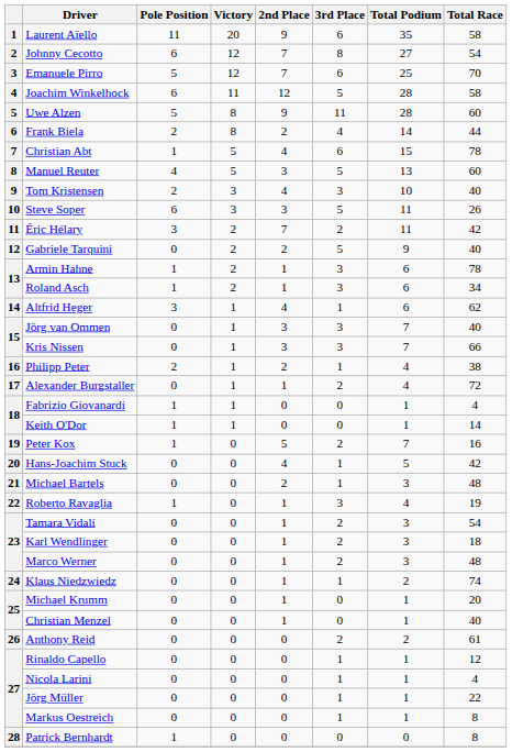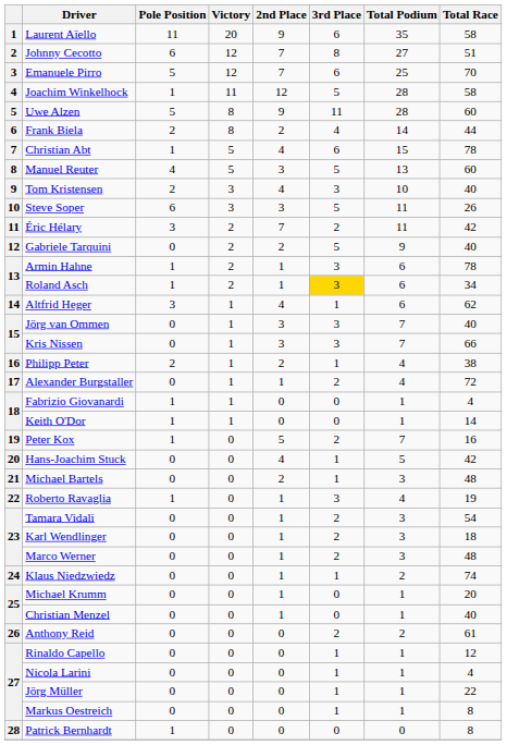 <table class="wikitable sortable" style="font-size:100%;">
 <tr>
 <th></th>
 <th nowrap>Driver</th>
 <th align=center nowrap>Pole Position</th>
 <th align=center nowrap>Victory</th>
 <th align=center>2nd Place</th>
 <th align=center>3rd Place</th>
 <th align=center>Total Podium</th>
 <th align=center>Total Race</th>
 </tr>
 <tr>
 <th>1</th>
 <td> <a href='#'>Laurent Aïello</a></td>
 <td align=center>11</td>
 <td align=center>20</td>
 <td align=center>9</td>
 <td align=center>6</td>
 <td align=center>35</td>
 <td align=center>58</td>
 </tr>
 <tr>
 <th>2</th>
 <td> <a href='#'>Johnny Cecotto</a></td>
 <td align=center>6</td>
 <td align=center>12</td>
 <td align=center>7</td>
 <td align=center>8</td>
 <td align=center>27</td>
-<td align=center>54</td>
+<td align=center>51</td>
 </tr>
 <tr>
 <th>3</th>
 <td> <a href='#'>Emanuele Pirro</a></td>
 <td align=center>5</td>
 <td align=center>12</td>
 <td align=center>7</td>
 <td align=center>6</td>
 <td align=center>25</td>
 <td align=center>70</td>
 </tr>
 <tr>
 <th>4</th>
 <td> <a href='#'>Joachim Winkelhock</a></td>
-<td align=center>6</td>
+<td align=center>1</td>
 <td align=center>11</td>
 <td align=center>12</td>
 <td align=center>5</td>
 <td align=center>28</td>
 <td align=center>58</td>
 </tr>
 <tr>
 <th>5</th>
 <td> <a href='#'>Uwe Alzen</a></td>
 <td align=center>5</td>
 <td align=center>8</td>
 <td align=center>9</td>
 <td align=center>11</td>
 <td align=center>28</td>
 <td align=center>60</td>
 </tr>
 <tr>
 <th>6</th>
 <td> <a href='#'>Frank Biela</a></td>
 <td align=center>2</td>
 <td align=center>8</td>
 <td align=center>2</td>
 <td align=center>4</td>
 <td align=center>14</td>
 <td align=center>44</td>
 </tr>
 <tr>
 <th>7</th>
 <td> <a href='#'>Christian Abt</a></td>
 <td align=center>1</td>
 <td align=center>5</td>
 <td align=center>4</td>
 <td align=center>6</td>
 <td align=center>15</td>
 <td align=center>78</td>
 </tr>
 <tr>
 <th>8</th>
 <td> <a href='#'>Manuel Reuter</a></td>
 <td align=center>4</td>
 <td align=center>5</td>
 <td align=center>3</td>
 <td align=center>5</td>
 <td align=center>13</td>
 <td align=center>60</td>
 </tr>
 <tr>
 <th>9</th>
 <td> <a href='#'>Tom Kristensen</a></td>
 <td align=center>2</td>
 <td align=center>3</td>
 <td align=center>4</td>
 <td align=center>3</td>
 <td align=center>10</td>
 <td align=center>40</td>
 </tr>
 <tr>
 <th>10</th>
 <td> <a href='#'>Steve Soper</a></td>
 <td align=center>6</td>
 <td align=center>3</td>
 <td align=center>3</td>
 <td align=center>5</td>
 <td align=center>11</td>
 <td align=center>26</td>
 </tr>
 <tr>
 <th>11</th>
 <td> <a href='#'>Éric Hélary</a></td>
 <td align=center>3</td>
 <td align=center>2</td>
 <td align=center>7</td>
 <td align=center>2</td>
 <td align=center>11</td>
 <td align=center>42</td>
 </tr>
 <tr>
 <th>12</th>
 <td> <a href='#'>Gabriele Tarquini</a></td>
 <td align=center>0</td>
 <td align=center>2</td>
 <td align=center>2</td>
 <td align=center>5</td>
 <td align=center>9</td>
 <td align=center>40</td>
 </tr>
 <tr>
 <th rowspan=2>13</th>
 <td> <a href='#'>Armin Hahne</a></td>
 <td align=center>1</td>
 <td align=center>2</td>
 <td align=center>1</td>
 <td align=center>3</td>
 <td align=center>6</td>
 <td align=center>78</td>
 </tr>
 <tr>
 <td> <a href='#'>Roland Asch</a></td>
 <td align=center>1</td>
 <td align=center>2</td>
 <td align=center>1</td>
-<td align=center>3</td>
+<td align=center style="background: gold;">3</td>
 <td align=center>6</td>
 <td align=center>34</td>
 </tr>
 <tr>
 <th>14</th>
 <td> <a href='#'>Altfrid Heger</a></td>
 <td align=center>3</td>
 <td align=center>1</td>
 <td align=center>4</td>
 <td align=center>1</td>
 <td align=center>6</td>
 <td align=center>62</td>
 </tr>
 <tr>
 <th rowspan=2>15</th>
 <td> <a href='#'>Jörg van Ommen</a></td>
 <td align=center>0</td>
 <td align=center>1</td>
 <td align=center>3</td>
 <td align=center>3</td>
 <td align=center>7</td>
 <td align=center>40</td>
 </tr>
 <tr>
 <td> <a href='#'>Kris Nissen</a></td>
 <td align=center>0</td>
 <td align=center>1</td>
 <td align=center>3</td>
 <td align=center>3</td>
 <td align=center>7</td>
 <td align=center>66</td>
 </tr>
 <tr>
 <th>16</th>
 <td> <a href='#'>Philipp Peter</a></td>
 <td align=center>2</td>
 <td align=center>1</td>
 <td align=center>2</td>
 <td align=center>1</td>
 <td align=center>4</td>
 <td align=center>38</td>
 </tr>
 <tr>
 <th>17</th>
 <td> <a href='#'>Alexander Burgstaller</a></td>
 <td align=center>0</td>
 <td align=center>1</td>
 <td align=center>1</td>
 <td align=center>2</td>
 <td align=center>4</td>
 <td align=center>72</td>
 </tr>
 <tr>
 <th rowspan=2>18</th>
 <td> <a href='#'>Fabrizio Giovanardi</a></td>
 <td align=center>1</td>
 <td align=center>1</td>
 <td align=center>0</td>
 <td align=center>0</td>
 <td align=center>1</td>
 <td align=center>4</td>
 </tr>
 <tr>
 <td> <a href='#'>Keith O'Dor</a></td>
 <td align=center>1</td>
 <td align=center>1</td>
 <td align=center>0</td>
 <td align=center>0</td>
 <td align=center>1</td>
 <td align=center>14</td>
 </tr>
 <tr>
 <th>19</th>
 <td> <a href='#'>Peter Kox</a></td>
 <td align=center>1</td>
 <td align=center>0</td>
 <td align=center>5</td>
 <td align=center>2</td>
 <td align=center>7</td>
 <td align=center>16</td>
 </tr>
 <tr>
 <th>20</th>
 <td> <a href='#'>Hans-Joachim Stuck</a></td>
 <td align=center>0</td>
 <td align=center>0</td>
 <td align=center>4</td>
 <td align=center>1</td>
 <td align=center>5</td>
 <td align=center>42</td>
 </tr>
 <tr>
 <th>21</th>
 <td> <a href='#'>Michael Bartels</a></td>
 <td align=center>0</td>
 <td align=center>0</td>
 <td align=center>2</td>
 <td align=center>1</td>
 <td align=center>3</td>
 <td align=center>48</td>
 </tr>
 <tr>
 <th>22</th>
 <td> <a href='#'>Roberto Ravaglia</a></td>
 <td align=center>1</td>
 <td align=center>0</td>
 <td align=center>1</td>
 <td align=center>3</td>
 <td align=center>4</td>
 <td align=center>19</td>
 </tr>
 <tr>
 <th rowspan=3>23</th>
 <td> <a href='#'>Tamara Vidali</a></td>
 <td align=center>0</td>
 <td align=center>0</td>
 <td align=center>1</td>
 <td align=center>2</td>
 <td align=center>3</td>
 <td align=center>54</td>
 </tr>
 <tr>
 <td> <a href='#'>Karl Wendlinger</a></td>
 <td align=center>0</td>
 <td align=center>0</td>
 <td align=center>1</td>
 <td align=center>2</td>
 <td align=center>3</td>
 <td align=center>18</td>
 </tr>
 <tr>
 <td> <a href='#'>Marco Werner</a></td>
 <td align=center>0</td>
 <td align=center>0</td>
 <td align=center>1</td>
 <td align=center>2</td>
 <td align=center>3</td>
 <td align=center>48</td>
 </tr>
 <tr>
 <th>24</th>
 <td> <a href='#'>Klaus Niedzwiedz</a></td>
 <td align=center>0</td>
 <td align=center>0</td>
 <td align=center>1</td>
 <td align=center>1</td>
 <td align=center>2</td>
 <td align=center>74</td>
 </tr>
 <tr>
 <th rowspan=2>25</th>
 <td> <a href='#'>Michael Krumm</a></td>
 <td align=center>0</td>
 <td align=center>0</td>
 <td align=center>1</td>
 <td align=center>0</td>
 <td align=center>1</td>
 <td align=center>20</td>
 </tr>
 <tr>
 <td> <a href='#'>Christian Menzel</a></td>
 <td align=center>0</td>
 <td align=center>0</td>
 <td align=center>1</td>
 <td align=center>0</td>
 <td align=center>1</td>
 <td align=center>40</td>
 </tr>
 <tr>
 <th>26</th>
 <td> <a href='#'>Anthony Reid</a></td>
 <td align=center>0</td>
 <td align=center>0</td>
 <td align=center>0</td>
 <td align=center>2</td>
 <td align=center>2</td>
 <td align=center>61</td>
 </tr>
 <tr>
 <th rowspan=4>27</th>
 <td> <a href='#'>Rinaldo Capello</a></td>
 <td align=center>0</td>
 <td align=center>0</td>
 <td align=center>0</td>
 <td align=center>1</td>
 <td align=center>1</td>
 <td align=center>12</td>
 </tr>
 <tr>
 <td> <a href='#'>Nicola Larini</a></td>
 <td align=center>0</td>
 <td align=center>0</td>
 <td align=center>0</td>
 <td align=center>1</td>
 <td align=center>1</td>
 <td align=center>4</td>
 </tr>
 <tr>
 <td> <a href='#'>Jörg Müller</a></td>
 <td align=center>0</td>
 <td align=center>0</td>
 <td align=center>0</td>
 <td align=center>1</td>
 <td align=center>1</td>
 <td align=center>22</td>
 </tr>
 <tr>
 <td> <a href='#'>Markus Oestreich</a></td>
 <td align=center>0</td>
 <td align=center>0</td>
 <td align=center>0</td>
 <td align=center>1</td>
 <td align=center>1</td>
 <td align=center>8</td>
 </tr>
 <tr>
 <th>28</th>
 <td> <a href='#'>Patrick Bernhardt</a></td>
 <td align=center>1</td>
 <td align=center>0</td>
 <td align=center>0</td>
 <td align=center>0</td>
 <td align=center>0</td>
 <td align=center>8</td>
 </tr>
 <tr>
 </tr>
 </table>
